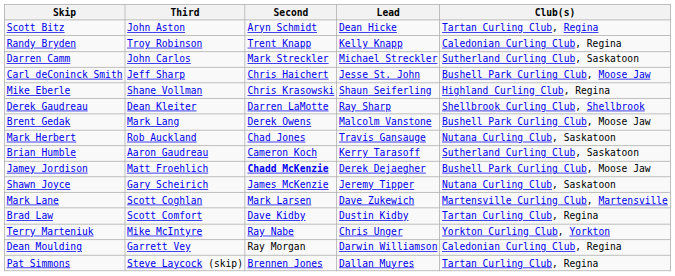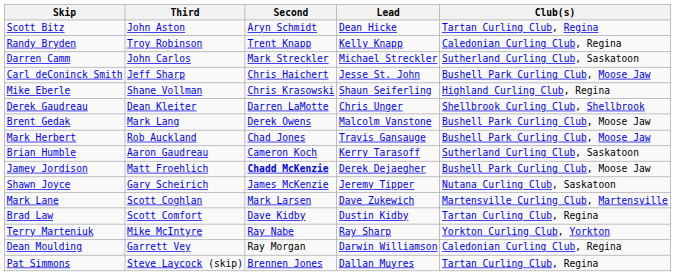 <table class="wikitable" border="1">
 <tr>
 <th>Skip</th>
 <th>Third</th>
 <th>Second</th>
 <th>Lead</th>
 <th>Club(s)</th>
 </tr>
 <tr>
 <td><a href='#'>Scott Bitz</a></td>
 <td><a href='#'>John Aston</a></td>
 <td><a href='#'>Aryn Schmidt</a></td>
 <td><a href='#'>Dean Hicke</a></td>
 <td><a href='#'>Tartan Curling Club</a>, <a href='#'>Regina</a></td>
 </tr>
 <tr>
 <td><a href='#'>Randy Bryden</a></td>
 <td><a href='#'>Troy Robinson</a></td>
 <td><a href='#'>Trent Knapp</a></td>
 <td><a href='#'>Kelly Knapp</a></td>
 <td><a href='#'>Caledonian Curling Club</a>, Regina</td>
 </tr>
 <tr>
 <td><a href='#'>Darren Camm</a></td>
 <td><a href='#'>John Carlos</a></td>
 <td><a href='#'>Mark Streckler</a></td>
 <td><a href='#'>Michael Streckler</a></td>
 <td><a href='#'>Sutherland Curling Club</a>, Saskatoon</td>
 </tr>
 <tr>
 <td><a href='#'>Carl deConinck Smith</a></td>
 <td><a href='#'>Jeff Sharp</a></td>
 <td><a href='#'>Chris Haichert</a></td>
 <td><a href='#'>Jesse St. John</a></td>
 <td><a href='#'>Bushell Park Curling Club</a>, <a href='#'>Moose Jaw</a></td>
 </tr>
 <tr>
 <td><a href='#'>Mike Eberle</a></td>
 <td><a href='#'>Shane Vollman</a></td>
 <td><a href='#'>Chris Krasowski</a></td>
 <td><a href='#'>Shaun Seiferling</a></td>
 <td><a href='#'>Highland Curling Club</a>, Regina</td>
 </tr>
 <tr>
 <td><a href='#'>Derek Gaudreau</a></td>
 <td><a href='#'>Dean Kleiter</a></td>
 <td><a href='#'>Darren LaMotte</a></td>
-<td><a href='#'>Ray Sharp</a></td>
+<td><a href='#'>Chris Unger</a></td>
 <td><a href='#'>Shellbrook Curling Club</a>, <a href='#'>Shellbrook</a></td>
 </tr>
 <tr>
 <td><a href='#'>Brent Gedak</a></td>
 <td><a href='#'>Mark Lang</a></td>
 <td><a href='#'>Derek Owens</a></td>
 <td><a href='#'>Malcolm Vanstone</a></td>
 <td><a href='#'>Bushell Park Curling Club</a>, Moose Jaw</td>
 </tr>
 <tr>
 <td><a href='#'>Mark Herbert</a></td>
 <td><a href='#'>Rob Auckland</a></td>
 <td><a href='#'>Chad Jones</a></td>
 <td><a href='#'>Travis Gansauge</a></td>
-<td><a href='#'>Nutana Curling Club</a>, Saskatoon</td>
+<td><a href='#'>Bushell Park Curling Club</a>, <a href='#'>Moose Jaw</a></td>
 </tr>
 <tr>
 <td><a href='#'>Brian Humble</a></td>
 <td><a href='#'>Aaron Gaudreau</a></td>
 <td><a href='#'>Cameron Koch</a></td>
 <td><a href='#'>Kerry Tarasoff</a></td>
 <td><a href='#'>Sutherland Curling Club</a>, Saskatoon</td>
 </tr>
 <tr>
 <td><a href='#'>Jamey Jordison</a></td>
 <td><a href='#'>Matt Froehlich</a></td>
 <td><strong><a href='#'>Chadd McKenzie</a></strong></td>
 <td><a href='#'>Derek Dejaegher</a></td>
 <td><a href='#'>Bushell Park Curling Club</a>, Moose Jaw</td>
 </tr>
 <tr>
 <td><a href='#'>Shawn Joyce</a></td>
 <td><a href='#'>Gary Scheirich</a></td>
 <td><a href='#'>James McKenzie</a></td>
 <td><a href='#'>Jeremy Tipper</a></td>
 <td><a href='#'>Nutana Curling Club</a>, Saskatoon</td>
 </tr>
 <tr>
 <td><a href='#'>Mark Lane</a></td>
 <td><a href='#'>Scott Coghlan</a></td>
 <td><a href='#'>Mark Larsen</a></td>
 <td><a href='#'>Dave Zukewich</a></td>
 <td><a href='#'>Martensville Curling Club</a>, <a href='#'>Martensville</a></td>
 </tr>
 <tr>
 <td><a href='#'>Brad Law</a></td>
 <td><a href='#'>Scott Comfort</a></td>
 <td><a href='#'>Dave Kidby</a></td>
 <td><a href='#'>Dustin Kidby</a></td>
 <td><a href='#'>Tartan Curling Club</a>, Regina</td>
 </tr>
 <tr>
 <td><a href='#'>Terry Marteniuk</a></td>
 <td><a href='#'>Mike McIntyre</a></td>
 <td><a href='#'>Ray Nabe</a></td>
-<td><a href='#'>Chris Unger</a></td>
+<td><a href='#'>Ray Sharp</a></td>
 <td><a href='#'>Yorkton Curling Club</a>, <a href='#'>Yorkton</a></td>
 </tr>
 <tr>
 <td><a href='#'>Dean Moulding</a></td>
 <td><a href='#'>Garrett Vey</a></td>
 <td>Ray Morgan</td>
 <td><a href='#'>Darwin Williamson</a></td>
 <td><a href='#'>Caledonian Curling Club</a>, Regina</td>
 </tr>
 <tr>
 <td><a href='#'>Pat Simmons</a></td>
 <td><a href='#'>Steve Laycock</a> (skip)</td>
 <td><a href='#'>Brennen Jones</a></td>
 <td><a href='#'>Dallan Muyres</a></td>
 <td><a href='#'>Tartan Curling Club</a>, Regina</td>
 </tr>
 </table>
